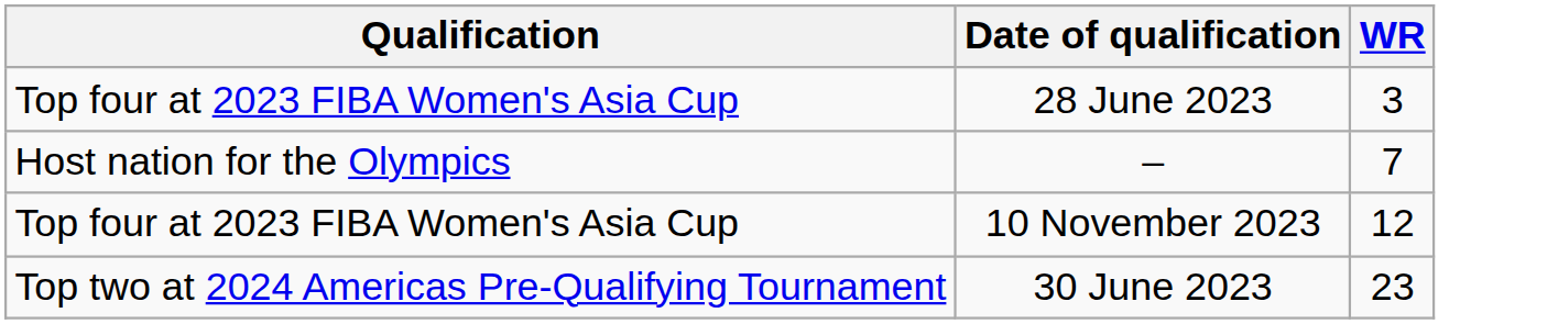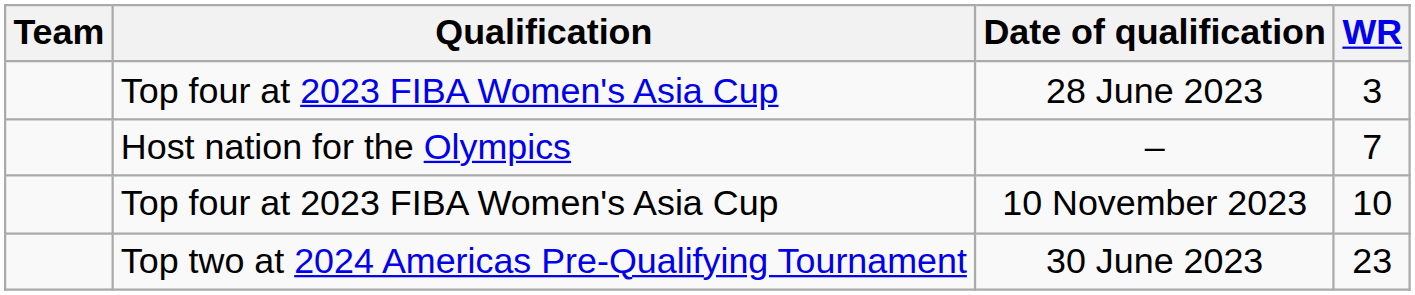 <table class="wikitable sortable">
 <tr>
+<th>Team</th>
 <th>Qualification</th>
 <th>Date of qualification</th>
 <th><a href='#'>WR</a></th>
 </tr>
 <tr>
+<td></td>
 <td>Top four at <a href='#'>2023 FIBA Women's Asia Cup</a></td>
 <td align=center>28 June 2023</td>
 <td align=center>3</td>
 </tr>
 <tr>
+<td></td>
 <td>Host nation for the <a href='#'>Olympics</a></td>
 <td align=center>–</td>
 <td align=center>7</td>
 </tr>
 <tr>
+<td></td>
 <td>Top four at 2023 FIBA Women's Asia Cup</td>
 <td align=center>10 November 2023</td>
-<td align=center>12</td>
+<td align=center>10</td>
 </tr>
 <tr>
+<td></td>
 <td>Top two at <a href='#'>2024 Americas Pre-Qualifying Tournament</a></td>
 <td align=center>30 June 2023</td>
 <td align=center>23</td>
 </tr>
 </table>
